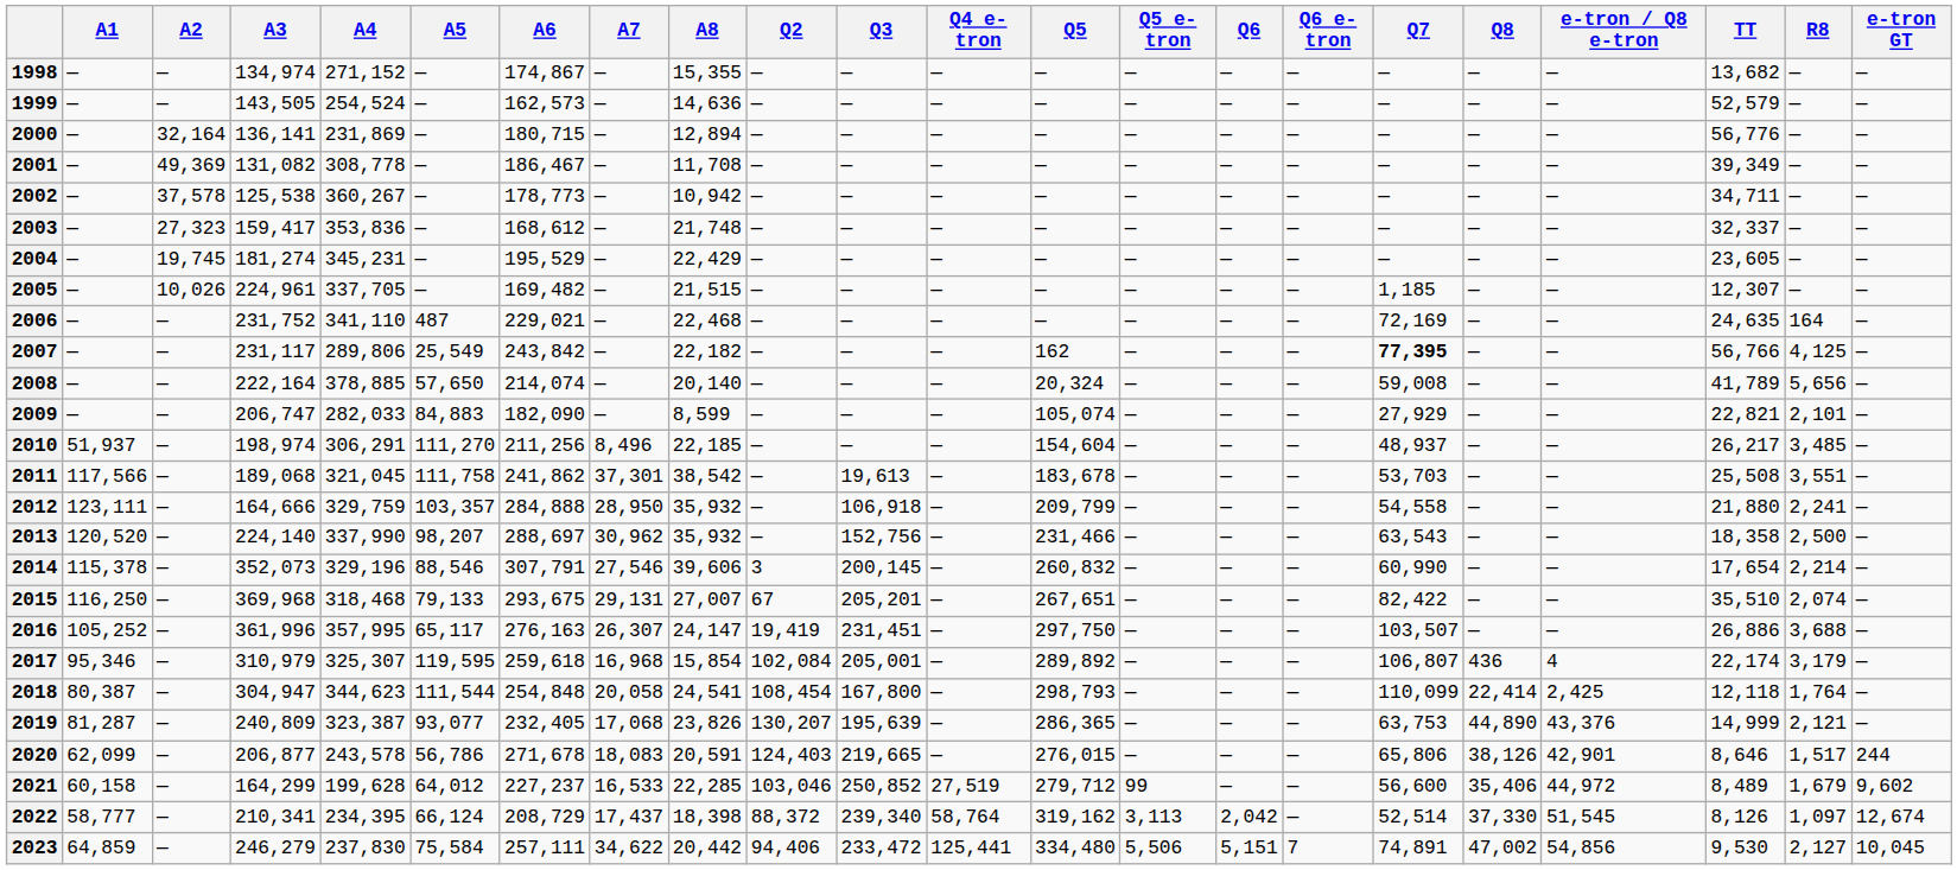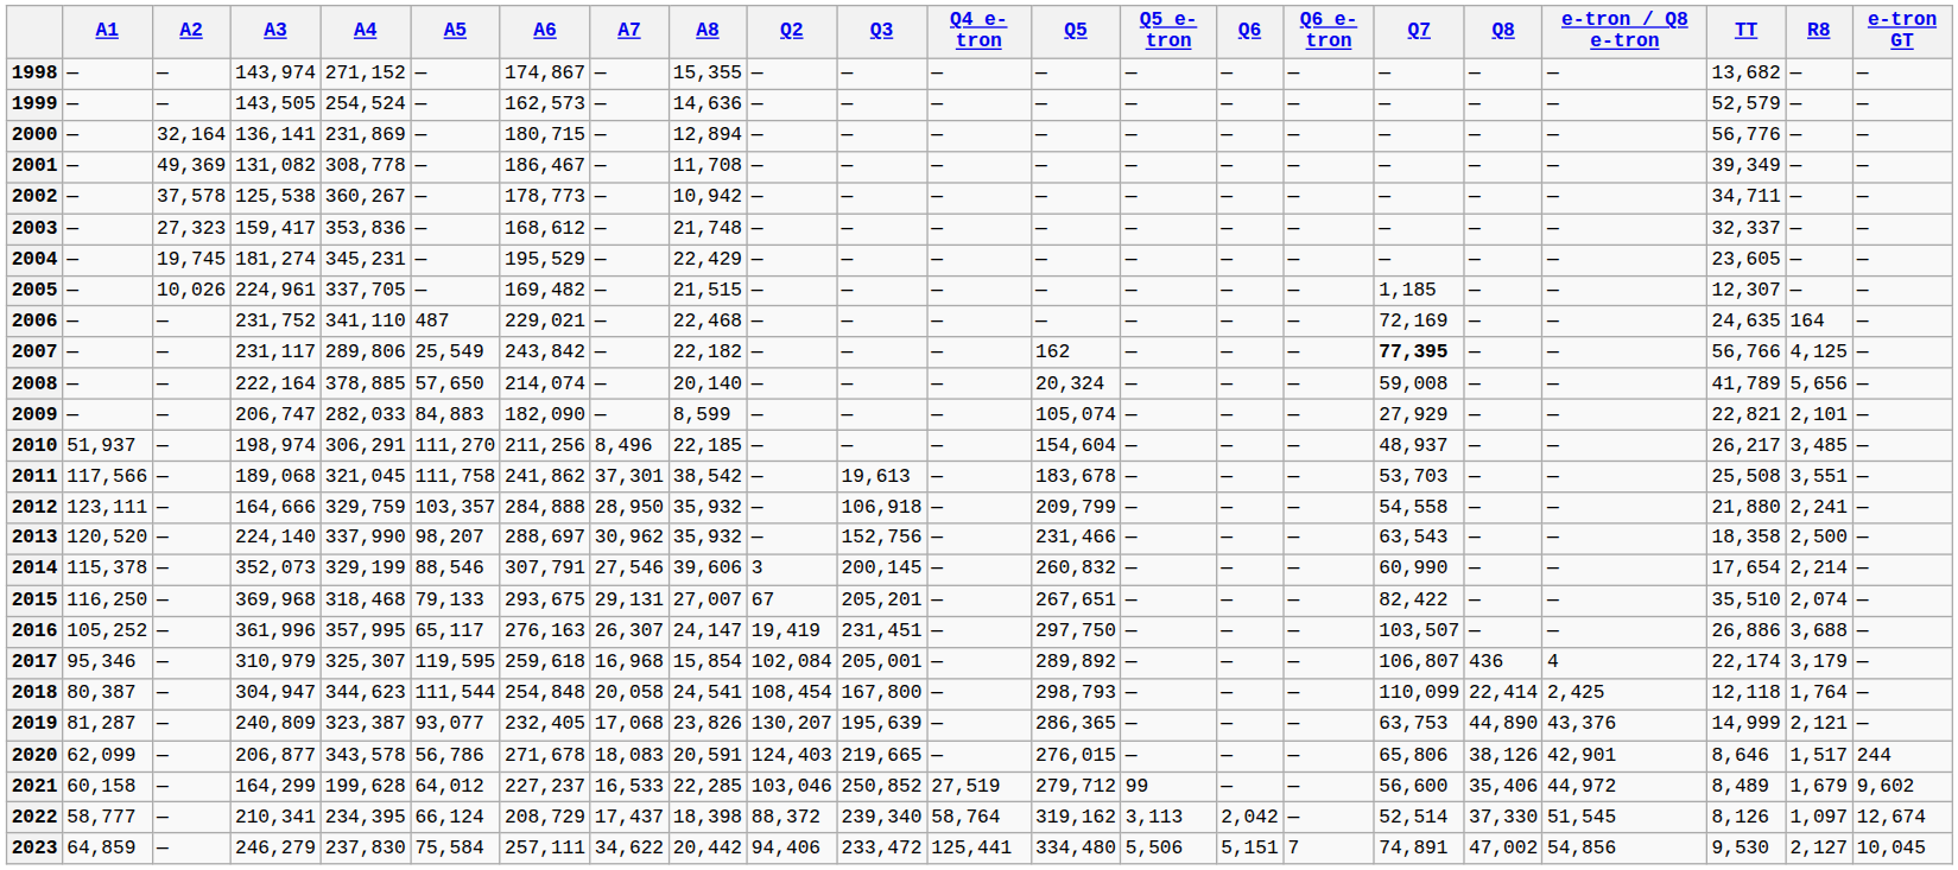 <table class="wikitable" style="margin:0.5em; font-size:95%">
 <tr>
 <th></th>
 <th><a href='#'>A1</a></th>
 <th><a href='#'>A2</a></th>
 <th><a href='#'>A3</a></th>
 <th><a href='#'>A4</a></th>
 <th><a href='#'>A5</a></th>
 <th><a href='#'>A6</a></th>
 <th><a href='#'>A7</a></th>
 <th><a href='#'>A8</a></th>
 <th><a href='#'>Q2</a></th>
 <th><a href='#'>Q3</a></th>
 <th><a href='#'>Q4 e-tron</a></th>
 <th><a href='#'>Q5</a></th>
 <th><a href='#'>Q5 e-tron</a></th>
 <th><a href='#'>Q6</a></th>
 <th><a href='#'>Q6 e-tron</a></th>
 <th><a href='#'>Q7</a></th>
 <th><a href='#'>Q8</a></th>
 <th><a href='#'>e-tron / Q8 e-tron</a></th>
 <th><a href='#'>TT</a></th>
 <th><a href='#'>R8</a></th>
 <th><a href='#'>e-tron GT</a></th>
 </tr>
 <tr>
 <th>1998</th>
 <td>—</td>
 <td>—</td>
-<td>134,974</td>
+<td>143,974</td>
 <td>271,152</td>
 <td>—</td>
 <td>174,867</td>
 <td>—</td>
 <td>15,355</td>
 <td>—</td>
 <td>—</td>
 <td>—</td>
 <td>—</td>
 <td>—</td>
 <td>—</td>
 <td>—</td>
 <td>—</td>
 <td>—</td>
 <td>—</td>
 <td>13,682</td>
 <td>—</td>
 <td>—</td>
 </tr>
 <tr>
 <th>1999</th>
 <td>—</td>
 <td>—</td>
 <td>143,505</td>
 <td>254,524</td>
 <td>—</td>
 <td>162,573</td>
 <td>—</td>
 <td>14,636</td>
 <td>—</td>
 <td>—</td>
 <td>—</td>
 <td>—</td>
 <td>—</td>
 <td>—</td>
 <td>—</td>
 <td>—</td>
 <td>—</td>
 <td>—</td>
 <td>52,579</td>
 <td>—</td>
 <td>—</td>
 </tr>
 <tr>
 <th>2000</th>
 <td>—</td>
 <td>32,164</td>
 <td>136,141</td>
 <td>231,869</td>
 <td>—</td>
 <td>180,715</td>
 <td>—</td>
 <td>12,894</td>
 <td>—</td>
 <td>—</td>
 <td>—</td>
 <td>—</td>
 <td>—</td>
 <td>—</td>
 <td>—</td>
 <td>—</td>
 <td>—</td>
 <td>—</td>
 <td>56,776</td>
 <td>—</td>
 <td>—</td>
 </tr>
 <tr>
 <th>2001</th>
 <td>—</td>
 <td>49,369</td>
 <td>131,082</td>
 <td>308,778</td>
 <td>—</td>
 <td>186,467</td>
 <td>—</td>
 <td>11,708</td>
 <td>—</td>
 <td>—</td>
 <td>—</td>
 <td>—</td>
 <td>—</td>
 <td>—</td>
 <td>—</td>
 <td>—</td>
 <td>—</td>
 <td>—</td>
 <td>39,349</td>
 <td>—</td>
 <td>—</td>
 </tr>
 <tr>
 <th>2002</th>
 <td>—</td>
 <td>37,578</td>
 <td>125,538</td>
 <td>360,267</td>
 <td>—</td>
 <td>178,773</td>
 <td>—</td>
 <td>10,942</td>
 <td>—</td>
 <td>—</td>
 <td>—</td>
 <td>—</td>
 <td>—</td>
 <td>—</td>
 <td>—</td>
 <td>—</td>
 <td>—</td>
 <td>—</td>
 <td>34,711</td>
 <td>—</td>
 <td>—</td>
 </tr>
 <tr>
 <th>2003</th>
 <td>—</td>
 <td>27,323</td>
 <td>159,417</td>
 <td>353,836</td>
 <td>—</td>
 <td>168,612</td>
 <td>—</td>
 <td>21,748</td>
 <td>—</td>
 <td>—</td>
 <td>—</td>
 <td>—</td>
 <td>—</td>
 <td>—</td>
 <td>—</td>
 <td>—</td>
 <td>—</td>
 <td>—</td>
 <td>32,337</td>
 <td>—</td>
 <td>—</td>
 </tr>
 <tr>
 <th>2004</th>
 <td>—</td>
 <td>19,745</td>
 <td>181,274</td>
 <td>345,231</td>
 <td>—</td>
 <td>195,529</td>
 <td>—</td>
 <td>22,429</td>
 <td>—</td>
 <td>—</td>
 <td>—</td>
 <td>—</td>
 <td>—</td>
 <td>—</td>
 <td>—</td>
 <td>—</td>
 <td>—</td>
 <td>—</td>
 <td>23,605</td>
 <td>—</td>
 <td>—</td>
 </tr>
 <tr>
 <th>2005</th>
 <td>—</td>
 <td>10,026</td>
 <td>224,961</td>
 <td>337,705</td>
 <td>—</td>
 <td>169,482</td>
 <td>—</td>
 <td>21,515</td>
 <td>—</td>
 <td>—</td>
 <td>—</td>
 <td>—</td>
 <td>—</td>
 <td>—</td>
 <td>—</td>
 <td>1,185</td>
 <td>—</td>
 <td>—</td>
 <td>12,307</td>
 <td>—</td>
 <td>—</td>
 </tr>
 <tr>
 <th>2006</th>
 <td>—</td>
 <td>—</td>
 <td>231,752</td>
 <td>341,110</td>
 <td>487</td>
 <td>229,021</td>
 <td>—</td>
 <td>22,468</td>
 <td>—</td>
 <td>—</td>
 <td>—</td>
 <td>—</td>
 <td>—</td>
 <td>—</td>
 <td>—</td>
 <td>72,169</td>
 <td>—</td>
 <td>—</td>
 <td>24,635</td>
 <td>164</td>
 <td>—</td>
 </tr>
 <tr>
 <th>2007</th>
 <td>—</td>
 <td>—</td>
 <td>231,117</td>
 <td>289,806</td>
 <td>25,549</td>
 <td>243,842</td>
 <td>—</td>
 <td>22,182</td>
 <td>—</td>
 <td>—</td>
 <td>—</td>
 <td>162</td>
 <td>—</td>
 <td>—</td>
 <td>—</td>
 <td><strong>77,395</strong></td>
 <td>—</td>
 <td>—</td>
 <td>56,766</td>
 <td>4,125</td>
 <td>—</td>
 </tr>
 <tr>
 <th>2008</th>
 <td>—</td>
 <td>—</td>
 <td>222,164</td>
 <td>378,885</td>
 <td>57,650</td>
 <td>214,074</td>
 <td>—</td>
 <td>20,140</td>
 <td>—</td>
 <td>—</td>
 <td>—</td>
 <td>20,324</td>
 <td>—</td>
 <td>—</td>
 <td>—</td>
 <td>59,008</td>
 <td>—</td>
 <td>—</td>
 <td>41,789</td>
 <td>5,656</td>
 <td>—</td>
 </tr>
 <tr>
 <th>2009</th>
 <td>—</td>
 <td>—</td>
 <td>206,747</td>
 <td>282,033</td>
 <td>84,883</td>
 <td>182,090</td>
 <td>—</td>
 <td>8,599</td>
 <td>—</td>
 <td>—</td>
 <td>—</td>
 <td>105,074</td>
 <td>—</td>
 <td>—</td>
 <td>—</td>
 <td>27,929</td>
 <td>—</td>
 <td>—</td>
 <td>22,821</td>
 <td>2,101</td>
 <td>—</td>
 </tr>
 <tr>
 <th>2010</th>
 <td>51,937</td>
 <td>—</td>
 <td>198,974</td>
 <td>306,291</td>
 <td>111,270</td>
 <td>211,256</td>
 <td>8,496</td>
 <td>22,185</td>
 <td>—</td>
 <td>—</td>
 <td>—</td>
 <td>154,604</td>
 <td>—</td>
 <td>—</td>
 <td>—</td>
 <td>48,937</td>
 <td>—</td>
 <td>—</td>
 <td>26,217</td>
 <td>3,485</td>
 <td>—</td>
 </tr>
 <tr>
 <th>2011</th>
 <td>117,566</td>
 <td>—</td>
 <td>189,068</td>
 <td>321,045</td>
 <td>111,758</td>
 <td>241,862</td>
 <td>37,301</td>
 <td>38,542</td>
 <td>—</td>
 <td>19,613</td>
 <td>—</td>
 <td>183,678</td>
 <td>—</td>
 <td>—</td>
 <td>—</td>
 <td>53,703</td>
 <td>—</td>
 <td>—</td>
 <td>25,508</td>
 <td>3,551</td>
 <td>—</td>
 </tr>
 <tr>
 <th>2012</th>
 <td>123,111</td>
 <td>—</td>
 <td>164,666</td>
 <td>329,759</td>
 <td>103,357</td>
 <td>284,888</td>
 <td>28,950</td>
 <td>35,932</td>
 <td>—</td>
 <td>106,918</td>
 <td>—</td>
 <td>209,799</td>
 <td>—</td>
 <td>—</td>
 <td>—</td>
 <td>54,558</td>
 <td>—</td>
 <td>—</td>
 <td>21,880</td>
 <td>2,241</td>
 <td>—</td>
 </tr>
 <tr>
 <th>2013</th>
 <td>120,520</td>
 <td>—</td>
 <td>224,140</td>
 <td>337,990</td>
 <td>98,207</td>
 <td>288,697</td>
 <td>30,962</td>
 <td>35,932</td>
 <td>—</td>
 <td>152,756</td>
 <td>—</td>
 <td>231,466</td>
 <td>—</td>
 <td>—</td>
 <td>—</td>
 <td>63,543</td>
 <td>—</td>
 <td>—</td>
 <td>18,358</td>
 <td>2,500</td>
 <td>—</td>
 </tr>
 <tr>
 <th>2014</th>
 <td>115,378</td>
 <td>—</td>
 <td>352,073</td>
-<td>329,196</td>
+<td>329,199</td>
 <td>88,546</td>
 <td>307,791</td>
 <td>27,546</td>
 <td>39,606</td>
 <td>3</td>
 <td>200,145</td>
 <td>—</td>
 <td>260,832</td>
 <td>—</td>
 <td>—</td>
 <td>—</td>
 <td>60,990</td>
 <td>—</td>
 <td>—</td>
 <td>17,654</td>
 <td>2,214</td>
 <td>—</td>
 </tr>
 <tr>
 <th>2015</th>
 <td>116,250</td>
 <td>—</td>
 <td>369,968</td>
 <td>318,468</td>
 <td>79,133</td>
 <td>293,675</td>
 <td>29,131</td>
 <td>27,007</td>
 <td>67</td>
 <td>205,201</td>
 <td>—</td>
 <td>267,651</td>
 <td>—</td>
 <td>—</td>
 <td>—</td>
 <td>82,422</td>
 <td>—</td>
 <td>—</td>
 <td>35,510</td>
 <td>2,074</td>
 <td>—</td>
 </tr>
 <tr>
 <th>2016</th>
 <td>105,252</td>
 <td>—</td>
 <td>361,996</td>
 <td>357,995</td>
 <td>65,117</td>
 <td>276,163</td>
 <td>26,307</td>
 <td>24,147</td>
 <td>19,419</td>
 <td>231,451</td>
 <td>—</td>
 <td>297,750</td>
 <td>—</td>
 <td>—</td>
 <td>—</td>
 <td>103,507</td>
 <td>—</td>
 <td>—</td>
 <td>26,886</td>
 <td>3,688</td>
 <td>—</td>
 </tr>
 <tr>
 <th>2017</th>
 <td>95,346</td>
 <td>—</td>
 <td>310,979</td>
 <td>325,307</td>
 <td>119,595</td>
 <td>259,618</td>
 <td>16,968</td>
 <td>15,854</td>
 <td>102,084</td>
 <td>205,001</td>
 <td>—</td>
 <td>289,892</td>
 <td>—</td>
 <td>—</td>
 <td>—</td>
 <td>106,807</td>
 <td>436</td>
 <td>4</td>
 <td>22,174</td>
 <td>3,179</td>
 <td>—</td>
 </tr>
 <tr>
 <th>2018</th>
 <td>80,387</td>
 <td>—</td>
 <td>304,947</td>
 <td>344,623</td>
 <td>111,544</td>
 <td>254,848</td>
 <td>20,058</td>
 <td>24,541</td>
 <td>108,454</td>
 <td>167,800</td>
 <td>—</td>
 <td>298,793</td>
 <td>—</td>
 <td>—</td>
 <td>—</td>
 <td>110,099</td>
 <td>22,414</td>
 <td>2,425</td>
 <td>12,118</td>
 <td>1,764</td>
 <td>—</td>
 </tr>
 <tr>
 <th>2019</th>
 <td>81,287</td>
 <td>—</td>
 <td>240,809</td>
 <td>323,387</td>
 <td>93,077</td>
 <td>232,405</td>
 <td>17,068</td>
 <td>23,826</td>
 <td>130,207</td>
 <td>195,639</td>
 <td>—</td>
 <td>286,365</td>
 <td>—</td>
 <td>—</td>
 <td>—</td>
 <td>63,753</td>
 <td>44,890</td>
 <td>43,376</td>
 <td>14,999</td>
 <td>2,121</td>
 <td>—</td>
 </tr>
 <tr>
 <th>2020</th>
 <td>62,099</td>
 <td>—</td>
 <td>206,877</td>
-<td>243,578</td>
+<td>343,578</td>
 <td>56,786</td>
 <td>271,678</td>
 <td>18,083</td>
 <td>20,591</td>
 <td>124,403</td>
 <td>219,665</td>
 <td>—</td>
 <td>276,015</td>
 <td>—</td>
 <td>—</td>
 <td>—</td>
 <td>65,806</td>
 <td>38,126</td>
 <td>42,901</td>
 <td>8,646</td>
 <td>1,517</td>
 <td>244</td>
 </tr>
 <tr>
 <th>2021</th>
 <td>60,158</td>
 <td>—</td>
 <td>164,299</td>
 <td>199,628</td>
 <td>64,012</td>
 <td>227,237</td>
 <td>16,533</td>
 <td>22,285</td>
 <td>103,046</td>
 <td>250,852</td>
 <td>27,519</td>
 <td>279,712</td>
 <td>99</td>
 <td>—</td>
 <td>—</td>
 <td>56,600</td>
 <td>35,406</td>
 <td>44,972</td>
 <td>8,489</td>
 <td>1,679</td>
 <td>9,602</td>
 </tr>
 <tr>
 <th>2022</th>
 <td>58,777</td>
 <td>—</td>
 <td>210,341</td>
 <td>234,395</td>
 <td>66,124</td>
 <td>208,729</td>
 <td>17,437</td>
 <td>18,398</td>
 <td>88,372</td>
 <td>239,340</td>
 <td>58,764</td>
 <td>319,162</td>
 <td>3,113</td>
 <td>2,042</td>
 <td>—</td>
 <td>52,514</td>
 <td>37,330</td>
 <td>51,545</td>
 <td>8,126</td>
 <td>1,097</td>
 <td>12,674</td>
 </tr>
 <tr>
 <th>2023</th>
 <td>64,859</td>
 <td>—</td>
 <td>246,279</td>
 <td>237,830</td>
 <td>75,584</td>
 <td>257,111</td>
 <td>34,622</td>
 <td>20,442</td>
 <td>94,406</td>
 <td>233,472</td>
 <td>125,441</td>
 <td>334,480</td>
 <td>5,506</td>
 <td>5,151</td>
 <td>7</td>
 <td>74,891</td>
 <td>47,002</td>
 <td>54,856</td>
 <td>9,530</td>
 <td>2,127</td>
 <td>10,045</td>
 </tr>
 </table>
